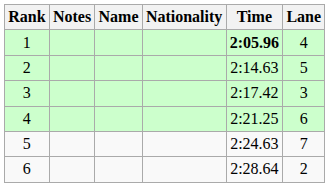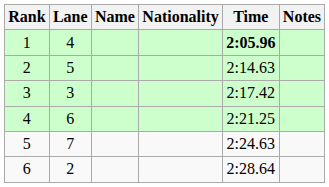 <table class="wikitable sortable" style="text-align:center">
 <tr>
 <th>Rank</th>
-<th>Notes</th>
+<th>Lane</th>
 <th>Name</th>
 <th>Nationality</th>
 <th>Time</th>
-<th>Lane</th>
+<th>Notes</th>
 </tr>
 <tr bgcolor=ccffcc>
 <td>1</td>
-<td><strong></strong> <strong></strong></td>
+<td>4</td>
 <td align=left></td>
 <td align=left></td>
 <td><strong>2:05.96</strong></td>
-<td>4</td>
+<td><strong></strong> <strong></strong></td>
 </tr>
 <tr bgcolor=ccffcc>
 <td>2</td>
-<td><strong></strong></td>
+<td>5</td>
 <td align=left></td>
 <td align=left></td>
 <td>2:14.63</td>
-<td>5</td>
+<td><strong></strong></td>
 </tr>
 <tr bgcolor=ccffcc>
 <td>3</td>
-<td><strong></strong></td>
+<td>3</td>
 <td align=left></td>
 <td align=left></td>
 <td>2:17.42</td>
-<td>3</td>
+<td><strong></strong></td>
 </tr>
 <tr bgcolor=ccffcc>
 <td>4</td>
-<td><strong></strong></td>
+<td>6</td>
 <td align=left></td>
 <td align=left></td>
 <td>2:21.25</td>
-<td>6</td>
+<td><strong></strong></td>
 </tr>
 <tr>
 <td>5</td>
-<td></td>
+<td>7</td>
 <td align=left></td>
 <td align=left></td>
 <td>2:24.63</td>
-<td>7</td>
+<td></td>
 </tr>
 <tr>
 <td>6</td>
-<td></td>
+<td>2</td>
 <td align=left></td>
 <td align=left></td>
 <td>2:28.64</td>
-<td>2</td>
+<td></td>
 </tr>
 </table>
